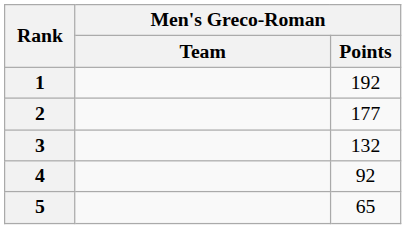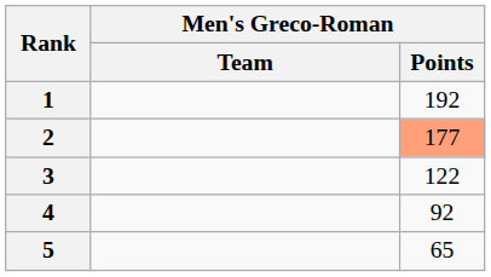 <table class="wikitable" style="text-align:center;">
 <tr>
 <th rowspan="2" width="50">Rank</th>
 <th colspan="2">Men's Greco-Roman</th>
 </tr>
 <tr>
 <th width="200">Team</th>
 <th width="50">Points</th>
 </tr>
 <tr>
 <th>1</th>
 <td align="left"></td>
 <td>192</td>
 </tr>
 <tr>
 <th>2</th>
 <td align="left"></td>
-<td>177</td>
+<td style="background: lightsalmon;">177</td>
 </tr>
 <tr>
 <th>3</th>
 <td align="left"></td>
-<td>132</td>
+<td>122</td>
 </tr>
 <tr>
 <th>4</th>
 <td align="left"></td>
 <td>92</td>
 </tr>
 <tr>
 <th>5</th>
 <td align="left"></td>
 <td>65</td>
 </tr>
 </table>
